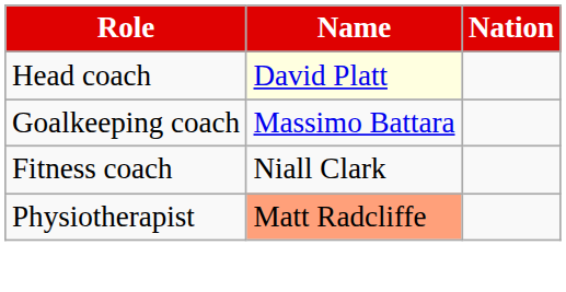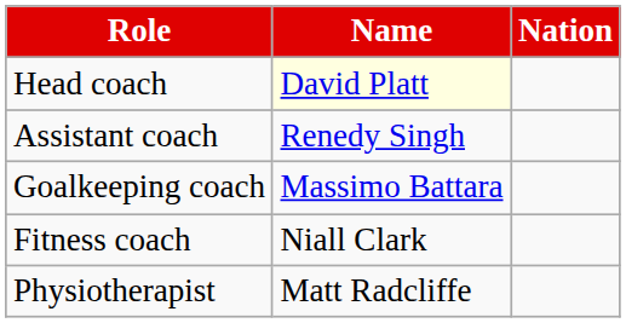 <table class="wikitable sortable">
 <tr>
 <th style="background:#DF0101; color:white;" scope="col">Role</th>
 <th style="background:#DF0101; color:white;" scope="col">Name</th>
 <th style="background:#DF0101; color:white;" scope="col">Nation</th>
 </tr>
 <tr>
 <td>Head coach</td>
 <td style="background: lightyellow;"><a href='#'>David Platt</a></td>
+<td></td>
+</tr>
+<tr>
+<td>Assistant coach</td>
+<td><a href='#'>Renedy Singh</a></td>
 <td></td>
 </tr>
 <tr>
 <td>Goalkeeping coach</td>
 <td><a href='#'>Massimo Battara</a></td>
 <td></td>
 </tr>
 <tr>
 <td>Fitness coach</td>
 <td>Niall Clark</td>
 <td></td>
 </tr>
 <tr>
 <td>Physiotherapist</td>
-<td style="background: lightsalmon;">Matt Radcliffe</td>
+<td>Matt Radcliffe</td>
 <td></td>
 </tr>
 </table>
